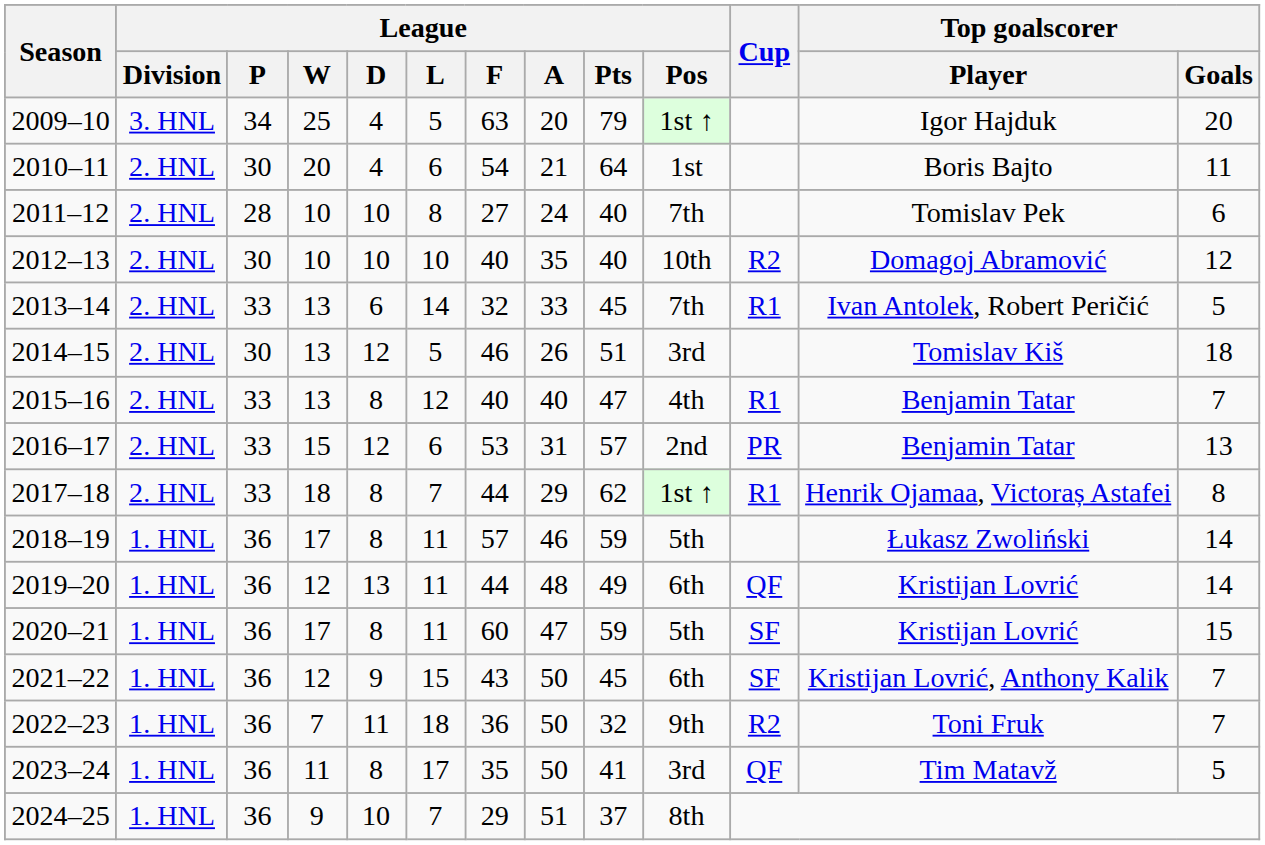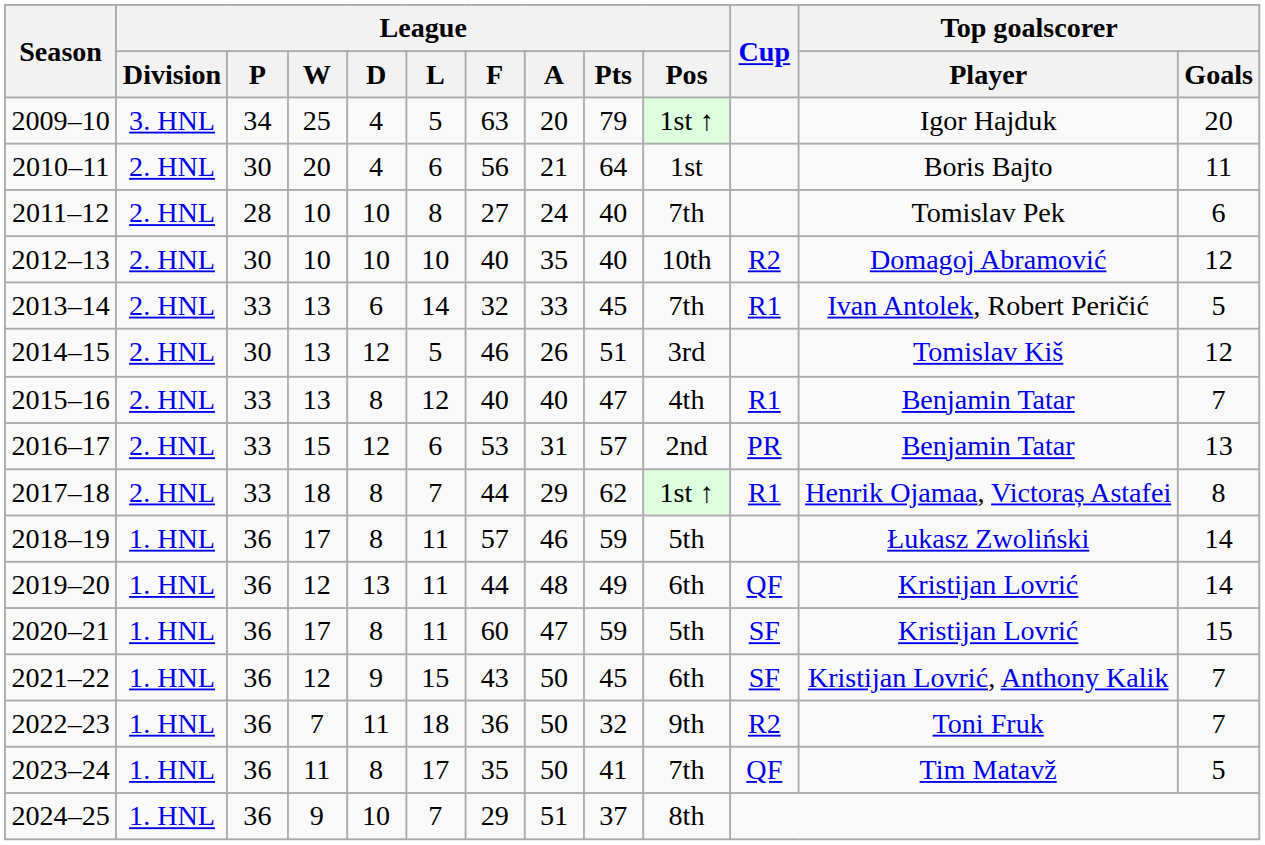 <table class="wikitable" style="font-size:95%; text-align: center">
 <tr>
 <th rowspan=2>Season</th>
 <th colspan=9>League</th>
 <th rowspan=2 width="30"><a href='#'>Cup</a></th>
 <th colspan=2 width="200">Top goalscorer</th>
 </tr>
 <tr>
 <th>Division</th>
 <th width="25">P</th>
 <th width="25">W</th>
 <th width="25">D</th>
 <th width="25">L</th>
 <th width="25">F</th>
 <th width="25">A</th>
 <th width="25">Pts</th>
 <th width="40">Pos</th>
 <th>Player</th>
 <th>Goals</th>
 </tr>
 <tr>
 <td>2009–10</td>
 <td><a href='#'>3. HNL</a></td>
 <td>34</td>
 <td>25</td>
 <td>4</td>
 <td>5</td>
 <td>63</td>
 <td>20</td>
 <td>79</td>
 <td bgcolor="ddffdd">1st ↑</td>
 <td></td>
 <td>Igor Hajduk</td>
 <td>20</td>
 </tr>
 <tr>
 <td>2010–11</td>
 <td><a href='#'>2. HNL</a></td>
 <td>30</td>
 <td>20</td>
 <td>4</td>
 <td>6</td>
-<td>54</td>
+<td>56</td>
 <td>21</td>
 <td>64</td>
 <td>1st</td>
 <td></td>
 <td>Boris Bajto</td>
 <td>11</td>
 </tr>
 <tr>
 <td>2011–12</td>
 <td><a href='#'>2. HNL</a></td>
 <td>28</td>
 <td>10</td>
 <td>10</td>
 <td>8</td>
 <td>27</td>
 <td>24</td>
 <td>40</td>
 <td>7th</td>
 <td></td>
 <td>Tomislav Pek</td>
 <td>6</td>
 </tr>
 <tr>
 <td>2012–13</td>
 <td><a href='#'>2. HNL</a></td>
 <td>30</td>
 <td>10</td>
 <td>10</td>
 <td>10</td>
 <td>40</td>
 <td>35</td>
 <td>40</td>
 <td>10th</td>
 <td><a href='#'>R2</a></td>
 <td><a href='#'>Domagoj Abramović</a></td>
 <td>12</td>
 </tr>
 <tr>
 <td>2013–14</td>
 <td><a href='#'>2. HNL</a></td>
 <td>33</td>
 <td>13</td>
 <td>6</td>
 <td>14</td>
 <td>32</td>
 <td>33</td>
 <td>45</td>
 <td>7th</td>
 <td><a href='#'>R1</a></td>
 <td><a href='#'>Ivan Antolek</a>, Robert Peričić</td>
 <td>5</td>
 </tr>
 <tr>
 <td>2014–15</td>
 <td><a href='#'>2. HNL</a></td>
 <td>30</td>
 <td>13</td>
 <td>12</td>
 <td>5</td>
 <td>46</td>
 <td>26</td>
 <td>51</td>
 <td>3rd</td>
 <td></td>
 <td><a href='#'>Tomislav Kiš</a></td>
-<td>18</td>
+<td>12</td>
 </tr>
 <tr>
 <td>2015–16</td>
 <td><a href='#'>2. HNL</a></td>
 <td>33</td>
 <td>13</td>
 <td>8</td>
 <td>12</td>
 <td>40</td>
 <td>40</td>
 <td>47</td>
 <td>4th</td>
 <td><a href='#'>R1</a></td>
 <td><a href='#'>Benjamin Tatar</a></td>
 <td>7</td>
 </tr>
 <tr>
 <td>2016–17</td>
 <td><a href='#'>2. HNL</a></td>
 <td>33</td>
 <td>15</td>
 <td>12</td>
 <td>6</td>
 <td>53</td>
 <td>31</td>
 <td>57</td>
 <td>2nd</td>
 <td><a href='#'>PR</a></td>
 <td><a href='#'>Benjamin Tatar</a></td>
 <td>13</td>
 </tr>
 <tr>
 <td>2017–18</td>
 <td><a href='#'>2. HNL</a></td>
 <td>33</td>
 <td>18</td>
 <td>8</td>
 <td>7</td>
 <td>44</td>
 <td>29</td>
 <td>62</td>
 <td bgcolor="ddffdd">1st ↑</td>
 <td><a href='#'>R1</a></td>
 <td><a href='#'>Henrik Ojamaa</a>, <a href='#'>Victoraș Astafei</a></td>
 <td>8</td>
 </tr>
 <tr>
 <td>2018–19</td>
 <td><a href='#'>1. HNL</a></td>
 <td>36</td>
 <td>17</td>
 <td>8</td>
 <td>11</td>
 <td>57</td>
 <td>46</td>
 <td>59</td>
 <td>5th</td>
 <td></td>
 <td><a href='#'>Łukasz Zwoliński</a></td>
 <td>14</td>
 </tr>
 <tr>
 <td>2019–20</td>
 <td><a href='#'>1. HNL</a></td>
 <td>36</td>
 <td>12</td>
 <td>13</td>
 <td>11</td>
 <td>44</td>
 <td>48</td>
 <td>49</td>
 <td>6th</td>
 <td><a href='#'>QF</a></td>
 <td><a href='#'>Kristijan Lovrić</a></td>
 <td>14</td>
 </tr>
 <tr>
 <td>2020–21</td>
 <td><a href='#'>1. HNL</a></td>
 <td>36</td>
 <td>17</td>
 <td>8</td>
 <td>11</td>
 <td>60</td>
 <td>47</td>
 <td>59</td>
 <td>5th</td>
 <td><a href='#'>SF</a></td>
 <td><a href='#'>Kristijan Lovrić</a></td>
 <td>15</td>
 </tr>
 <tr>
 <td>2021–22</td>
 <td><a href='#'>1. HNL</a></td>
 <td>36</td>
 <td>12</td>
 <td>9</td>
 <td>15</td>
 <td>43</td>
 <td>50</td>
 <td>45</td>
 <td>6th</td>
 <td><a href='#'>SF</a></td>
 <td><a href='#'>Kristijan Lovrić</a>, <a href='#'>Anthony Kalik</a></td>
 <td>7</td>
 </tr>
 <tr>
 <td>2022–23</td>
 <td><a href='#'>1. HNL</a></td>
 <td>36</td>
 <td>7</td>
 <td>11</td>
 <td>18</td>
 <td>36</td>
 <td>50</td>
 <td>32</td>
 <td>9th</td>
 <td><a href='#'>R2</a></td>
 <td><a href='#'>Toni Fruk</a></td>
 <td>7</td>
 </tr>
 <tr>
 <td>2023–24</td>
 <td><a href='#'>1. HNL</a></td>
 <td>36</td>
 <td>11</td>
 <td>8</td>
 <td>17</td>
 <td>35</td>
 <td>50</td>
 <td>41</td>
-<td>3rd</td>
+<td>7th</td>
 <td><a href='#'>QF</a></td>
 <td><a href='#'>Tim Matavž</a></td>
 <td>5</td>
 </tr>
 <tr>
 <td>2024–25</td>
 <td><a href='#'>1. HNL</a></td>
 <td>36</td>
 <td>9</td>
 <td>10</td>
 <td>7</td>
 <td>29</td>
 <td>51</td>
 <td>37</td>
 <td>8th</td>
 </tr>
 </table>
